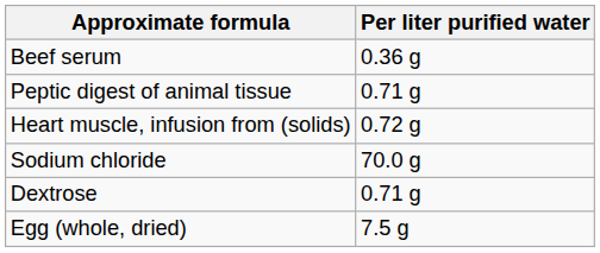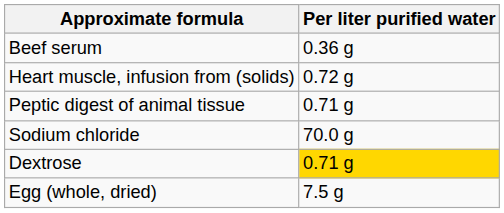 <table class="wikitable">
 <tr>
 <th>Approximate formula</th>
 <th>Per liter purified water</th>
 </tr>
 <tr>
 <td>Beef serum</td>
 <td>0.36 g</td>
 </tr>
 <tr>
+<td>Heart muscle, infusion from (solids)</td>
+<td>0.72 g</td>
+</tr>
+<tr>
 <td>Peptic digest of animal tissue</td>
 <td>0.71 g</td>
-</tr>
-<tr>
-<td>Heart muscle, infusion from (solids)</td>
-<td>0.72 g</td>
 </tr>
 <tr>
 <td>Sodium chloride</td>
 <td>70.0 g</td>
 </tr>
 <tr>
 <td>Dextrose</td>
-<td>0.71 g</td>
+<td style="background: gold;">0.71 g</td>
 </tr>
 <tr>
 <td>Egg (whole, dried)</td>
 <td>7.5 g</td>
 </tr>
 </table>
